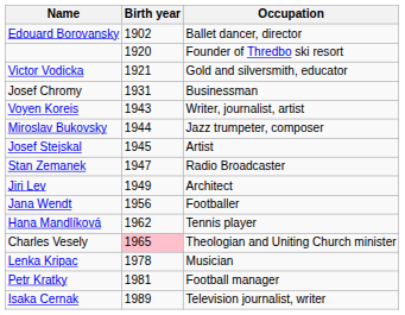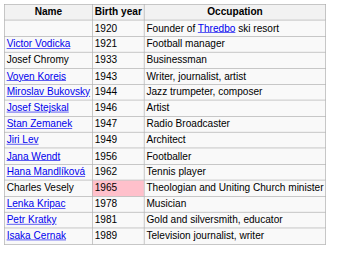 <table class="wikitable sortable">
 <tr>
 <th>Name</th>
 <th>Birth year</th>
 <th>Occupation</th>
-</tr>
-<tr>
-<td><a href='#'>Edouard Borovansky</a></td>
-<td>1902</td>
-<td>Ballet dancer, director</td>
 </tr>
 <tr>
 <td></td>
 <td>1920</td>
 <td>Founder of <a href='#'>Thredbo</a> ski resort</td>
 </tr>
 <tr>
 <td><a href='#'>Victor Vodicka</a></td>
 <td>1921</td>
-<td>Gold and silversmith, educator</td>
+<td>Football manager</td>
 </tr>
 <tr>
 <td>Josef Chromy</td>
-<td>1931</td>
+<td>1933</td>
 <td>Businessman</td>
 </tr>
 <tr>
 <td><a href='#'>Voyen Koreis</a></td>
 <td>1943</td>
 <td>Writer, journalist, artist</td>
 </tr>
 <tr>
 <td><a href='#'>Miroslav Bukovsky</a></td>
 <td>1944</td>
 <td>Jazz trumpeter, composer</td>
 </tr>
 <tr>
 <td><a href='#'>Josef Stejskal</a></td>
-<td>1945</td>
+<td>1946</td>
 <td>Artist</td>
 </tr>
 <tr>
 <td><a href='#'>Stan Zemanek</a></td>
 <td>1947</td>
 <td>Radio Broadcaster</td>
 </tr>
 <tr>
 <td><a href='#'>Jiri Lev</a></td>
 <td>1949</td>
 <td>Architect</td>
 </tr>
 <tr>
 <td><a href='#'>Jana Wendt</a></td>
 <td>1956</td>
 <td>Footballer</td>
 </tr>
 <tr>
 <td><a href='#'>Hana Mandlíková</a></td>
 <td>1962</td>
 <td>Tennis player</td>
 </tr>
 <tr>
 <td>Charles Vesely</td>
 <td style="background: pink;">1965</td>
 <td>Theologian and Uniting Church minister</td>
 </tr>
 <tr>
 <td><a href='#'>Lenka Kripac</a></td>
 <td>1978</td>
 <td>Musician</td>
 </tr>
 <tr>
 <td><a href='#'>Petr Kratky</a></td>
 <td>1981</td>
-<td>Football manager</td>
+<td>Gold and silversmith, educator</td>
 </tr>
 <tr>
 <td><a href='#'>Isaka Cernak</a></td>
 <td>1989</td>
 <td Journalist>Television journalist, writer</td>
 </tr>
 </table>
